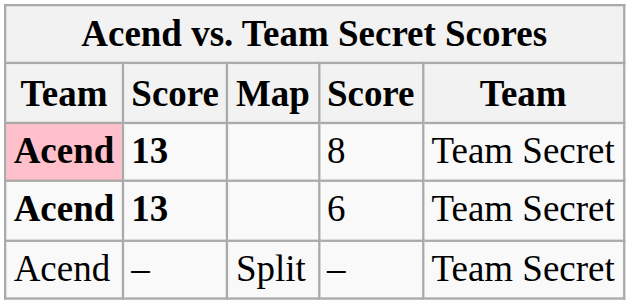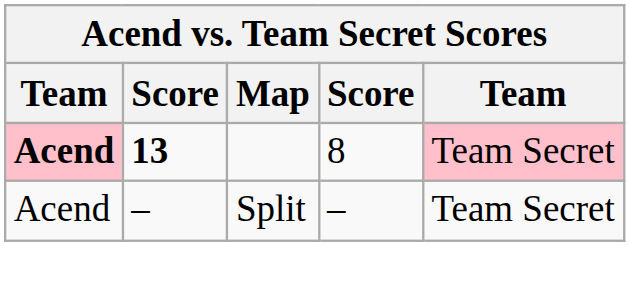 <table class="wikitable">
 <tr>
 <th colspan="5">Acend vs. Team Secret Scores</th>
 </tr>
 <tr>
 <th>Team</th>
 <th>Score</th>
 <th>Map</th>
 <th>Score</th>
 <th>Team</th>
 </tr>
 <tr>
 <td style="background: pink;"><strong>Acend</strong></td>
 <td><strong>13</strong></td>
 <td></td>
 <td>8</td>
-<td>Team Secret</td>
-</tr>
-<tr>
-<td><strong>Acend</strong></td>
-<td><strong>13</strong></td>
-<td></td>
-<td>6</td>
-<td>Team Secret</td>
+<td style="background: pink;">Team Secret</td>
 </tr>
 <tr>
 <td>Acend</td>
 <td>–</td>
 <td>Split</td>
 <td>–</td>
 <td>Team Secret</td>
 </tr>
 </table>
